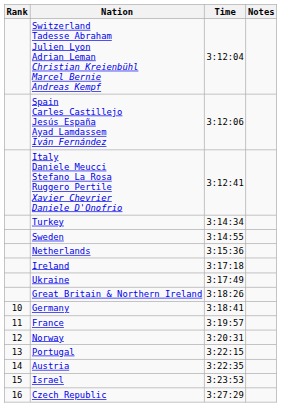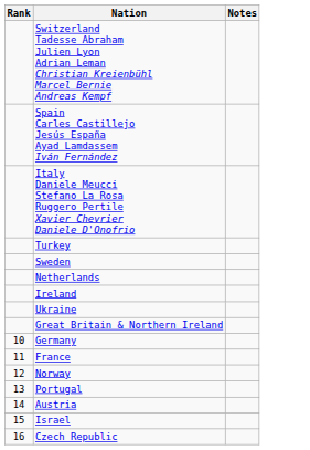 <table class="wikitable sortable" style="text-align:center">
 <tr>
 <th>Rank</th>
 <th>Nation</th>
-<th>Time</th>
 <th>Notes</th>
 </tr>
 <tr>
 <td></td>
 <td align="left"> <a href='#'>Switzerland</a><br><a href='#'>Tadesse Abraham</a><br><a href='#'>Julien Lyon</a><br><a href='#'>Adrian Leman</a><br><em><a href='#'>Christian Kreienbühl</a></em><br><em><a href='#'>Marcel Bernie</a></em><br><em><a href='#'>Andreas Kempf</a></em></td>
-<td>3:12:04</td>
 <td></td>
 </tr>
 <tr>
 <td></td>
 <td align="left"> <a href='#'>Spain</a><br><a href='#'>Carles Castillejo</a><br><a href='#'>Jesús España</a><br><a href='#'>Ayad Lamdassem</a><br><em><a href='#'>Iván Fernández</a></em></td>
-<td>3:12:06</td>
 <td></td>
 </tr>
 <tr>
 <td></td>
 <td align="left"> <a href='#'>Italy</a><br><a href='#'>Daniele Meucci</a><br><a href='#'>Stefano La Rosa</a><br><a href='#'>Ruggero Pertile</a><br><em><a href='#'>Xavier Chevrier</a></em><br><em><a href='#'>Daniele D'Onofrio</a></em></td>
-<td>3:12:41</td>
 <td></td>
 </tr>
 <tr>
 <td></td>
 <td align="left"> <a href='#'>Turkey</a></td>
-<td>3:14:34</td>
 <td></td>
 </tr>
 <tr>
 <td></td>
 <td align="left"> <a href='#'>Sweden</a></td>
-<td>3:14:55</td>
 <td></td>
 </tr>
 <tr>
 <td></td>
 <td align="left"> <a href='#'>Netherlands</a></td>
-<td>3:15:36</td>
 <td></td>
 </tr>
 <tr>
 <td></td>
 <td align="left"> <a href='#'>Ireland</a></td>
-<td>3:17:18</td>
 <td></td>
 </tr>
 <tr>
 <td></td>
 <td align="left"> <a href='#'>Ukraine</a></td>
-<td>3:17:49</td>
 <td></td>
 </tr>
 <tr>
 <td></td>
 <td align="left"> <a href='#'>Great Britain & Northern Ireland</a></td>
-<td>3:18:26</td>
 <td></td>
 </tr>
 <tr>
 <td>10</td>
 <td align="left"> <a href='#'>Germany</a></td>
-<td>3:18:41</td>
 <td></td>
 </tr>
 <tr>
 <td>11</td>
 <td align="left"> <a href='#'>France</a></td>
-<td>3:19:57</td>
 <td></td>
 </tr>
 <tr>
 <td>12</td>
 <td align="left"> <a href='#'>Norway</a></td>
-<td>3:20:31</td>
 <td></td>
 </tr>
 <tr>
 <td>13</td>
 <td align="left"> <a href='#'>Portugal</a></td>
-<td>3:22:15</td>
 <td></td>
 </tr>
 <tr>
 <td>14</td>
 <td align="left"> <a href='#'>Austria</a></td>
-<td>3:22:35</td>
 <td></td>
 </tr>
 <tr>
 <td>15</td>
 <td align="left"> <a href='#'>Israel</a></td>
-<td>3:23:53</td>
 <td></td>
 </tr>
 <tr>
 <td>16</td>
 <td align="left"> <a href='#'>Czech Republic</a></td>
-<td>3:27:29</td>
 <td></td>
 </tr>
 </table>
